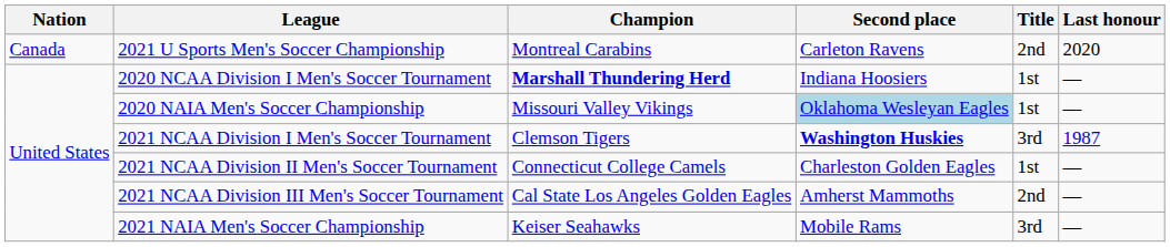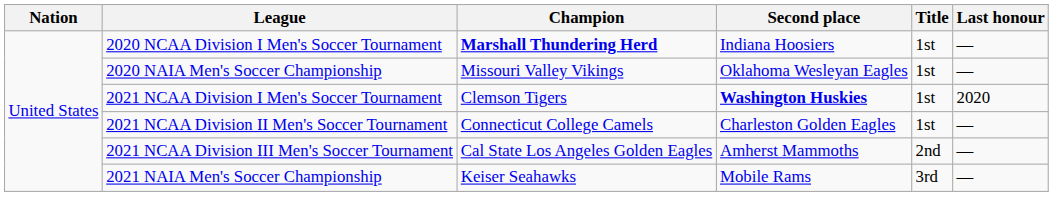 <table class="wikitable sortable">
 <tr>
 <th>Nation</th>
 <th>League</th>
 <th>Champion</th>
 <th>Second place</th>
 <th data-sort-type="number">Title</th>
 <th>Last honour</th>
-</tr>
-<tr>
-<td> <a href='#'>Canada</a></td>
-<td><a href='#'>2021 U Sports Men's Soccer Championship</a></td>
-<td><a href='#'>Montreal Carabins</a></td>
-<td><a href='#'>Carleton Ravens</a></td>
-<td>2nd</td>
-<td>2020</td>
 </tr>
 <tr>
 <td rowspan=6> <a href='#'>United States</a></td>
 <td><a href='#'>2020 NCAA Division I Men's Soccer Tournament</a></td>
 <td><strong><a href='#'>Marshall Thundering Herd</a></strong></td>
 <td><a href='#'>Indiana Hoosiers</a></td>
 <td>1st</td>
 <td>—</td>
 </tr>
 <tr>
 <td><a href='#'>2020 NAIA Men's Soccer Championship</a></td>
 <td><a href='#'>Missouri Valley Vikings</a></td>
-<td style="background: lightblue;"><a href='#'>Oklahoma Wesleyan Eagles</a></td>
+<td><a href='#'>Oklahoma Wesleyan Eagles</a></td>
 <td>1st</td>
 <td>—</td>
 </tr>
 <tr>
 <td><a href='#'>2021 NCAA Division I Men's Soccer Tournament</a></td>
 <td><a href='#'>Clemson Tigers</a></td>
 <td><strong><a href='#'>Washington Huskies</a></strong></td>
-<td>3rd</td>
-<td><a href='#'>1987</a></td>
+<td>1st</td>
+<td>2020</td>
 </tr>
 <tr>
 <td><a href='#'>2021 NCAA Division II Men's Soccer Tournament</a></td>
 <td><a href='#'>Connecticut College Camels</a></td>
 <td><a href='#'>Charleston Golden Eagles</a></td>
 <td>1st</td>
 <td>—</td>
 </tr>
 <tr>
 <td><a href='#'>2021 NCAA Division III Men's Soccer Tournament</a></td>
 <td><a href='#'>Cal State Los Angeles Golden Eagles</a></td>
 <td><a href='#'>Amherst Mammoths</a></td>
 <td>2nd</td>
 <td>—</td>
 </tr>
 <tr>
 <td><a href='#'>2021 NAIA Men's Soccer Championship</a></td>
 <td><a href='#'>Keiser Seahawks</a></td>
 <td><a href='#'>Mobile Rams</a></td>
 <td>3rd</td>
 <td>—</td>
 </tr>
 </table>
